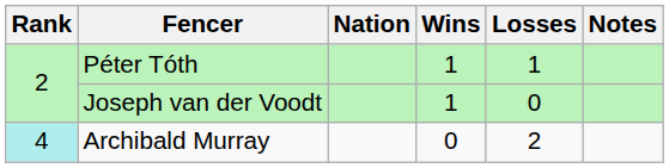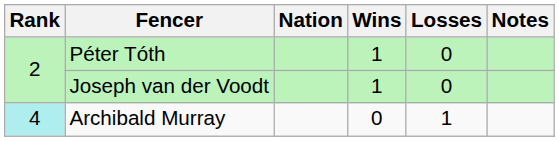 <table class="wikitable sortable" style="text-align:center">
 <tr>
 <th>Rank</th>
 <th>Fencer</th>
 <th>Nation</th>
 <th>Wins</th>
 <th>Losses</th>
 <th>Notes</th>
 </tr>
 <tr bgcolor=bbf3bb>
 <td rowspan=2>2</td>
 <td align=left>Péter Tóth</td>
 <td align=left></td>
 <td>1</td>
-<td>1</td>
+<td>0</td>
 <td></td>
 </tr>
 <tr bgcolor=bbf3bb>
 <td align=left>Joseph van der Voodt</td>
 <td align=left></td>
 <td>1</td>
 <td>0</td>
 <td></td>
 </tr>
 <tr>
 <td style="background: paleturquoise;">4</td>
 <td align=left>Archibald Murray</td>
 <td align=left></td>
 <td>0</td>
-<td>2</td>
+<td>1</td>
 <td></td>
 </tr>
 </table>
